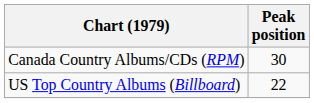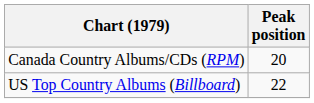 <table class="wikitable sortable">
 <tr>
 <th align="left">Chart (1979)</th>
 <th align="center">Peak<br>position</th>
 </tr>
 <tr>
 <td align="left">Canada Country Albums/CDs (<em><a href='#'>RPM</a></em>)</td>
-<td align="center">30</td>
+<td align="center">20</td>
 </tr>
 <tr>
 <td align="left">US <a href='#'>Top Country Albums</a> (<em><a href='#'>Billboard</a></em>)</td>
 <td align="center">22</td>
 </tr>
 <tr>
 </tr>
 </table>
